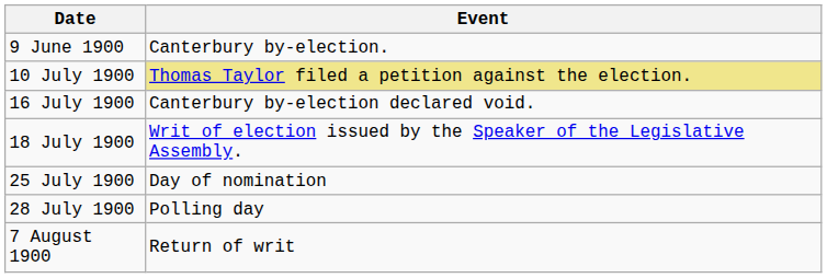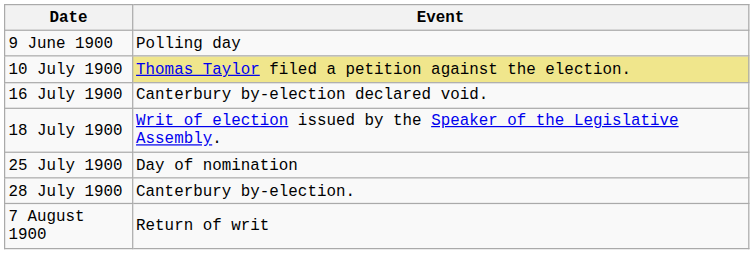 <table class="wikitable">
 <tr>
 <th>Date</th>
 <th>Event</th>
 </tr>
 <tr>
 <td>9 June 1900</td>
-<td>Canterbury by-election.</td>
+<td>Polling day</td>
 </tr>
 <tr>
 <td>10 July 1900</td>
 <td style="background: khaki;"><a href='#'>Thomas Taylor</a> filed a petition against the election.</td>
 </tr>
 <tr>
 <td>16 July 1900</td>
 <td>Canterbury by-election declared void.</td>
 </tr>
 <tr>
 <td>18 July 1900</td>
 <td><a href='#'>Writ of election</a> issued by the <a href='#'>Speaker of the Legislative Assembly</a>.</td>
 </tr>
 <tr>
 <td>25 July 1900</td>
 <td>Day of nomination</td>
 </tr>
 <tr>
 <td>28 July 1900</td>
-<td>Polling day</td>
+<td>Canterbury by-election.</td>
 </tr>
 <tr>
 <td>7 August 1900</td>
 <td>Return of writ</td>
 </tr>
 </table>
